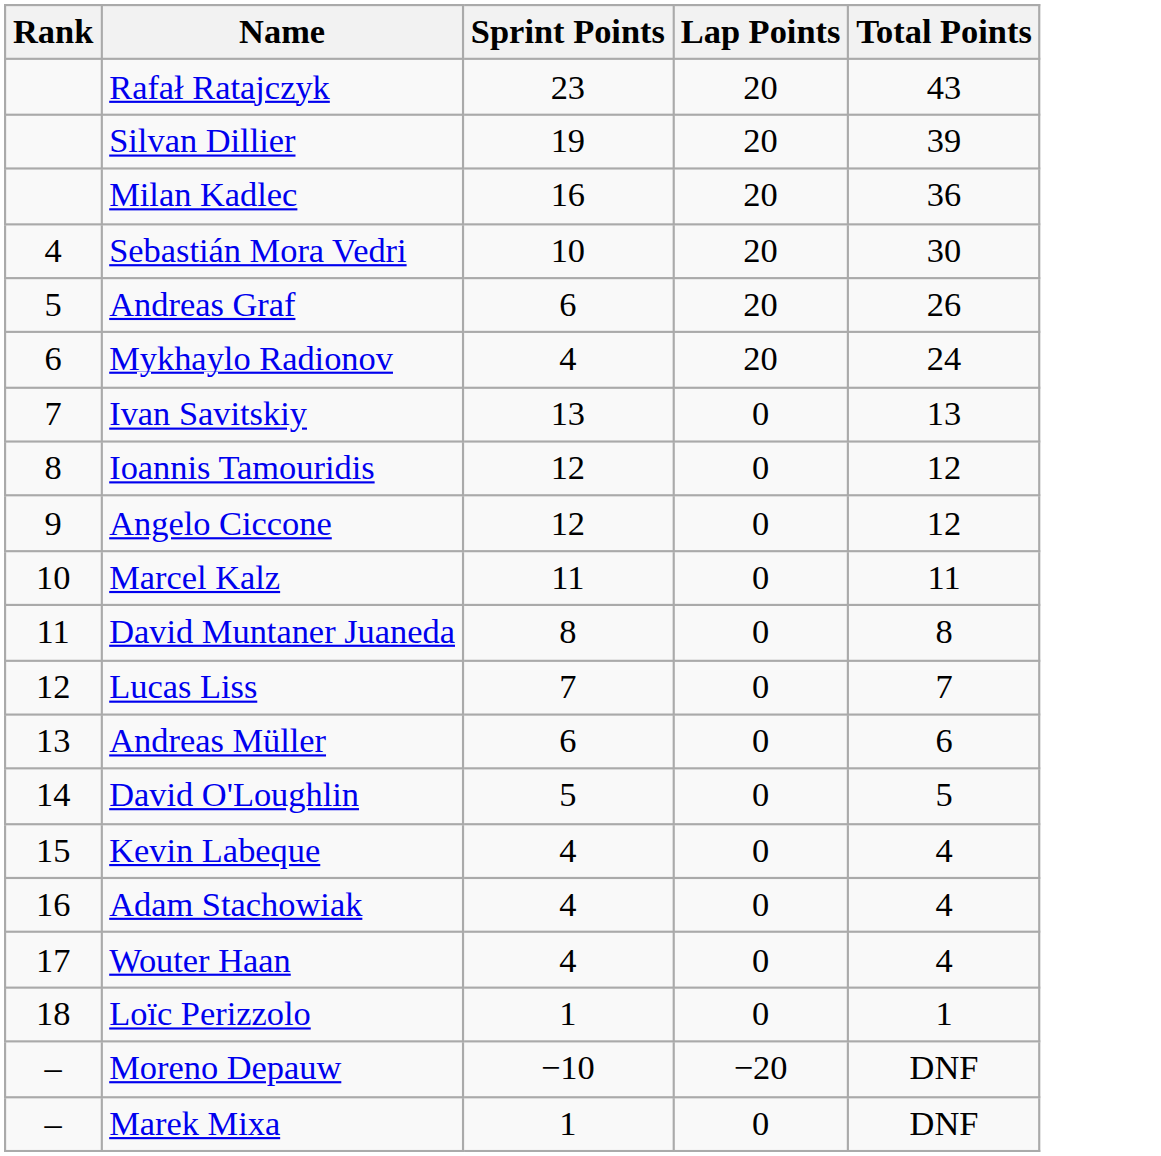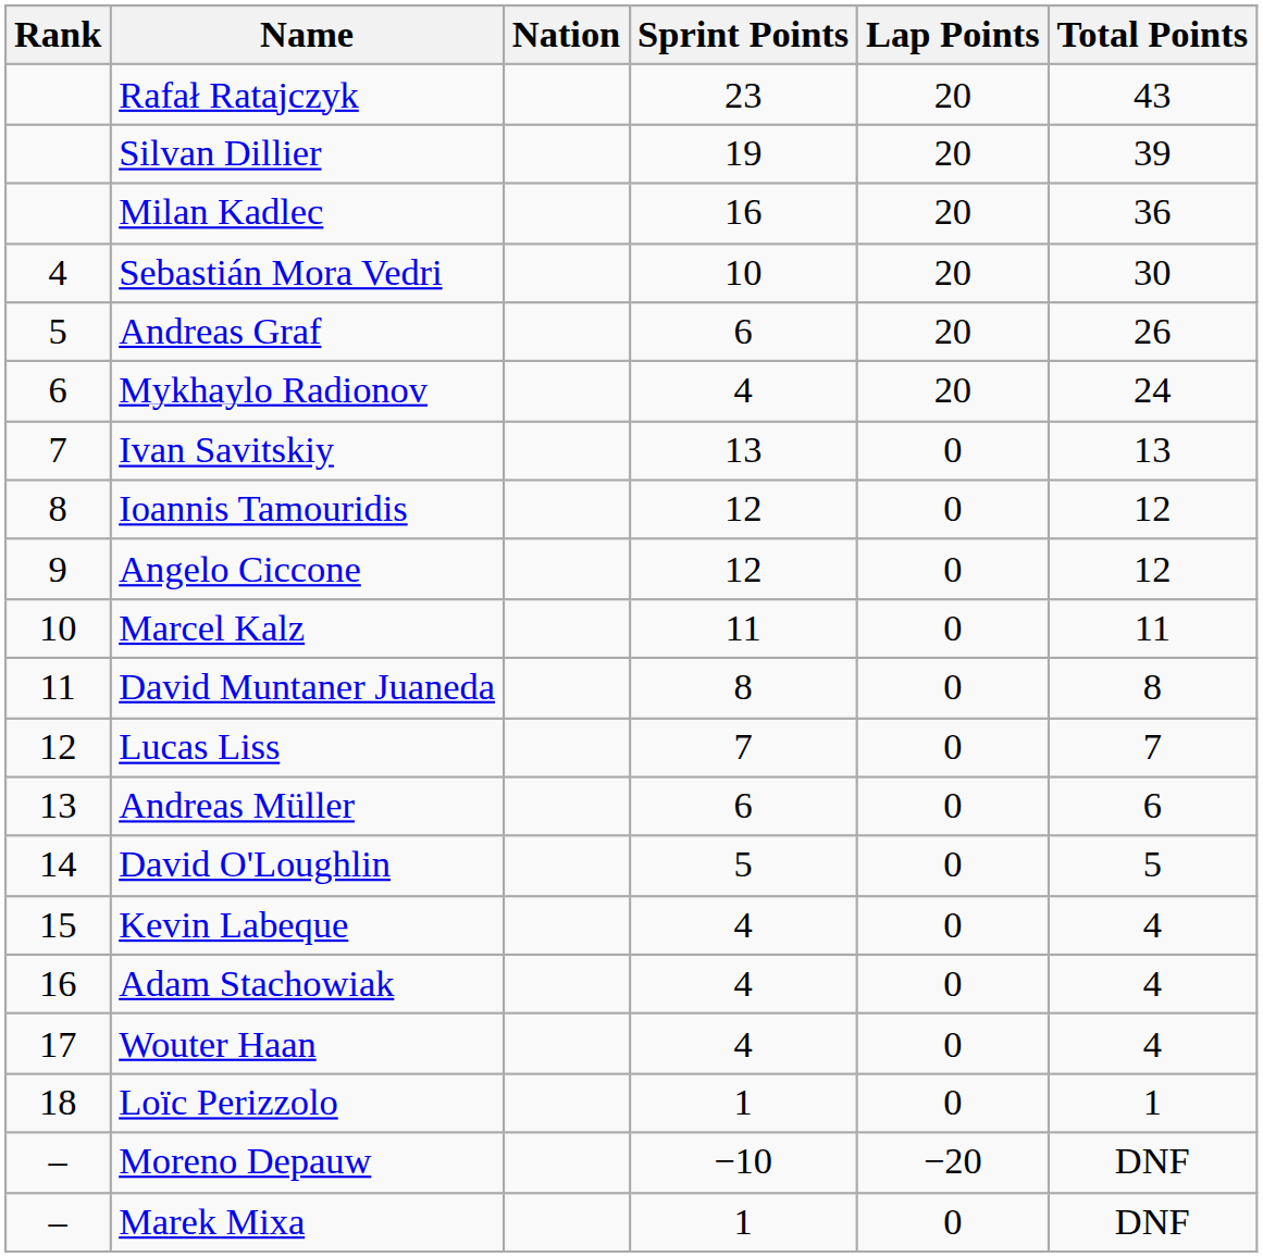 <table class="wikitable sortable" style="text-align:center">
 <tr>
 <th>Rank</th>
 <th>Name</th>
+<th>Nation</th>
 <th>Sprint Points</th>
 <th>Lap Points</th>
 <th>Total Points</th>
 </tr>
 <tr>
 <td></td>
 <td align=left><a href='#'>Rafał Ratajczyk</a></td>
+<td align=left></td>
 <td>23</td>
 <td>20</td>
 <td>43</td>
 </tr>
 <tr>
 <td></td>
 <td align=left><a href='#'>Silvan Dillier</a></td>
+<td align=left></td>
 <td>19</td>
 <td>20</td>
 <td>39</td>
 </tr>
 <tr>
 <td></td>
 <td align=left><a href='#'>Milan Kadlec</a></td>
+<td align=left></td>
 <td>16</td>
 <td>20</td>
 <td>36</td>
 </tr>
 <tr>
 <td>4</td>
 <td align=left><a href='#'>Sebastián Mora Vedri</a></td>
+<td align=left></td>
 <td>10</td>
 <td>20</td>
 <td>30</td>
 </tr>
 <tr>
 <td>5</td>
 <td align=left><a href='#'>Andreas Graf</a></td>
+<td align=left></td>
 <td>6</td>
 <td>20</td>
 <td>26</td>
 </tr>
 <tr>
 <td>6</td>
 <td align=left><a href='#'>Mykhaylo Radionov</a></td>
+<td align=left></td>
 <td>4</td>
 <td>20</td>
 <td>24</td>
 </tr>
 <tr>
 <td>7</td>
 <td align=left><a href='#'>Ivan Savitskiy</a></td>
+<td align=left></td>
 <td>13</td>
 <td>0</td>
 <td>13</td>
 </tr>
 <tr>
 <td>8</td>
 <td align=left><a href='#'>Ioannis Tamouridis</a></td>
+<td align=left></td>
 <td>12</td>
 <td>0</td>
 <td>12</td>
 </tr>
 <tr>
 <td>9</td>
 <td align=left><a href='#'>Angelo Ciccone</a></td>
+<td align=left></td>
 <td>12</td>
 <td>0</td>
 <td>12</td>
 </tr>
 <tr>
 <td>10</td>
 <td align=left><a href='#'>Marcel Kalz</a></td>
+<td align=left></td>
 <td>11</td>
 <td>0</td>
 <td>11</td>
 </tr>
 <tr>
 <td>11</td>
 <td align=left><a href='#'>David Muntaner Juaneda</a></td>
+<td align=left></td>
 <td>8</td>
 <td>0</td>
 <td>8</td>
 </tr>
 <tr>
 <td>12</td>
 <td align=left><a href='#'>Lucas Liss</a></td>
+<td align=left></td>
 <td>7</td>
 <td>0</td>
 <td>7</td>
 </tr>
 <tr>
 <td>13</td>
 <td align=left><a href='#'>Andreas Müller</a></td>
+<td align=left></td>
 <td>6</td>
 <td>0</td>
 <td>6</td>
 </tr>
 <tr>
 <td>14</td>
 <td align=left><a href='#'>David O'Loughlin</a></td>
+<td align=left></td>
 <td>5</td>
 <td>0</td>
 <td>5</td>
 </tr>
 <tr>
 <td>15</td>
 <td align=left><a href='#'>Kevin Labeque</a></td>
+<td align=left></td>
 <td>4</td>
 <td>0</td>
 <td>4</td>
 </tr>
 <tr>
 <td>16</td>
 <td align=left><a href='#'>Adam Stachowiak</a></td>
+<td align=left></td>
 <td>4</td>
 <td>0</td>
 <td>4</td>
 </tr>
 <tr>
 <td>17</td>
 <td align=left><a href='#'>Wouter Haan</a></td>
+<td align=left></td>
 <td>4</td>
 <td>0</td>
 <td>4</td>
 </tr>
 <tr>
 <td>18</td>
 <td align=left><a href='#'>Loïc Perizzolo</a></td>
+<td align=left></td>
 <td>1</td>
 <td>0</td>
 <td>1</td>
 </tr>
 <tr>
 <td>–</td>
 <td align=left><a href='#'>Moreno Depauw</a></td>
+<td align=left></td>
 <td>−10</td>
 <td>−20</td>
 <td>DNF</td>
 </tr>
 <tr>
 <td>–</td>
 <td align=left><a href='#'>Marek Mixa</a></td>
+<td align=left></td>
 <td>1</td>
 <td>0</td>
 <td>DNF</td>
 </tr>
 </table>
